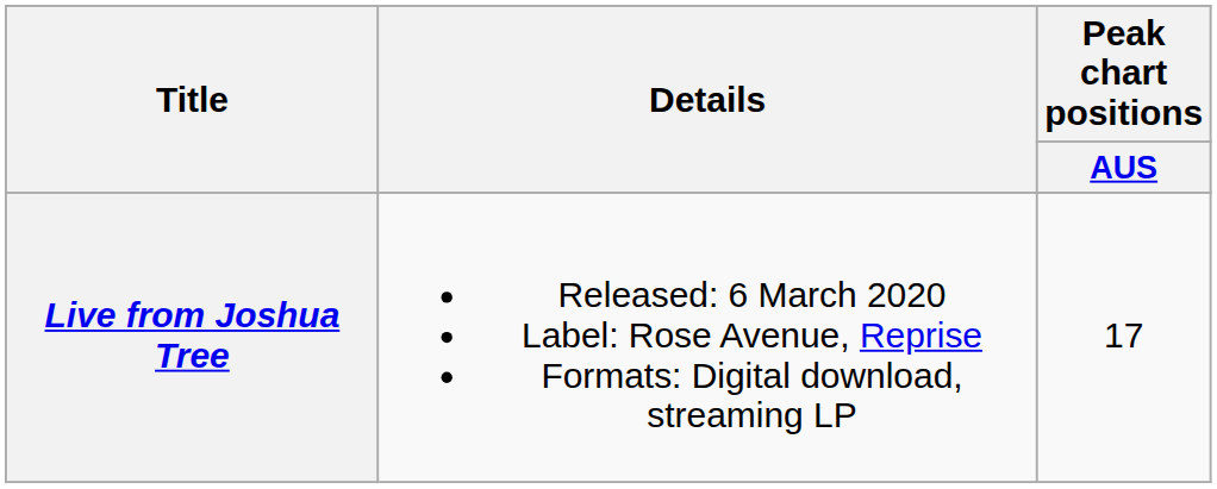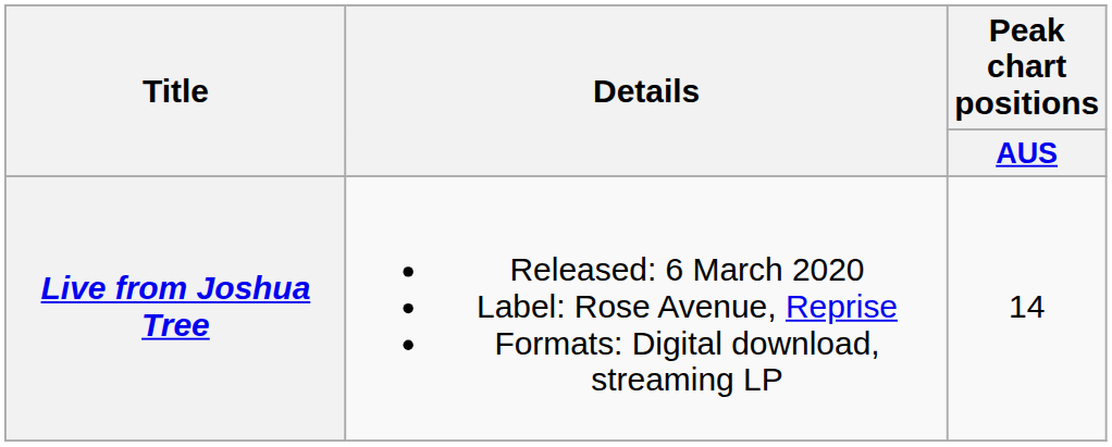 <table class="wikitable plainrowheaders" style="text-align:center;">
 <tr>
 <th scope="col" rowspan="2" style="width:10em;">Title</th>
 <th scope="col" rowspan="2" style="width:18em;">Details</th>
 <th scope="col" colspan="1">Peak chart positions</th>
 </tr>
 <tr>
 <th scope="col" style="width:2.2em;font-size:90%;"><a href='#'>AUS</a><br></th>
 </tr>
 <tr>
 <th scope="row"><em><a href='#'>Live from Joshua Tree</a></em></th>
 <td><br><ul><li>Released: 6 March 2020</li><li>Label: Rose Avenue, <a href='#'>Reprise</a></li><li>Formats: Digital download, streaming LP</li></ul></td>
-<td>17</td>
+<td>14</td>
 </tr>
 </table>
